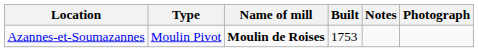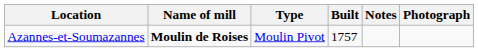 <table class="wikitable">
 <tr>
 <th>Location</th>
+<th>Name of mill</th>
 <th>Type</th>
-<th>Name of mill</th>
 <th>Built</th>
 <th>Notes</th>
 <th>Photograph</th>
 </tr>
 <tr>
 <td><a href='#'>Azannes-et-Soumazannes</a></td>
+<td><strong>Moulin de Roises</strong></td>
 <td><a href='#'>Moulin Pivot</a></td>
-<td><strong>Moulin de Roises</strong></td>
-<td>1753</td>
+<td>1757</td>
 <td> </td>
 <td></td>
 </tr>
 </table>
